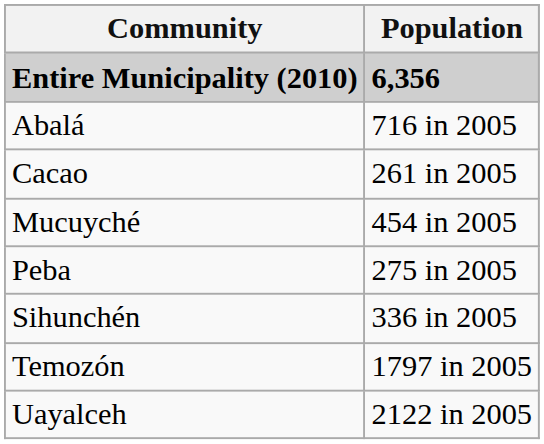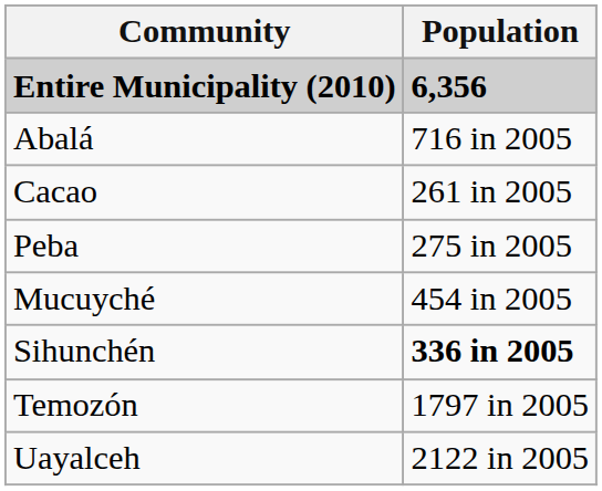 <table class="wikitable">
 <tr style="background:#111111; color:#111111;">
 <th><strong>Community</strong></th>
 <th><strong>Population</strong></th>
 </tr>
 <tr style="background:#CFCFCF;">
 <td><strong>Entire Municipality (2010)</strong></td>
 <td><strong>6,356</strong></td>
 </tr>
 <tr>
 <td>Abalá</td>
 <td>716 in 2005</td>
 </tr>
 <tr>
 <td>Cacao</td>
 <td>261 in 2005</td>
 </tr>
 <tr>
+<td>Peba</td>
+<td>275 in 2005</td>
+</tr>
+<tr>
 <td>Mucuyché</td>
 <td>454 in 2005</td>
 </tr>
 <tr>
-<td>Peba</td>
-<td>275 in 2005</td>
-</tr>
-<tr>
 <td>Sihunchén</td>
-<td>336 in 2005</td>
+<td><strong>336 in 2005</strong></td>
 </tr>
 <tr>
 <td>Temozón</td>
 <td>1797 in 2005</td>
 </tr>
 <tr>
 <td>Uayalceh</td>
 <td>2122 in 2005</td>
 </tr>
 </table>
